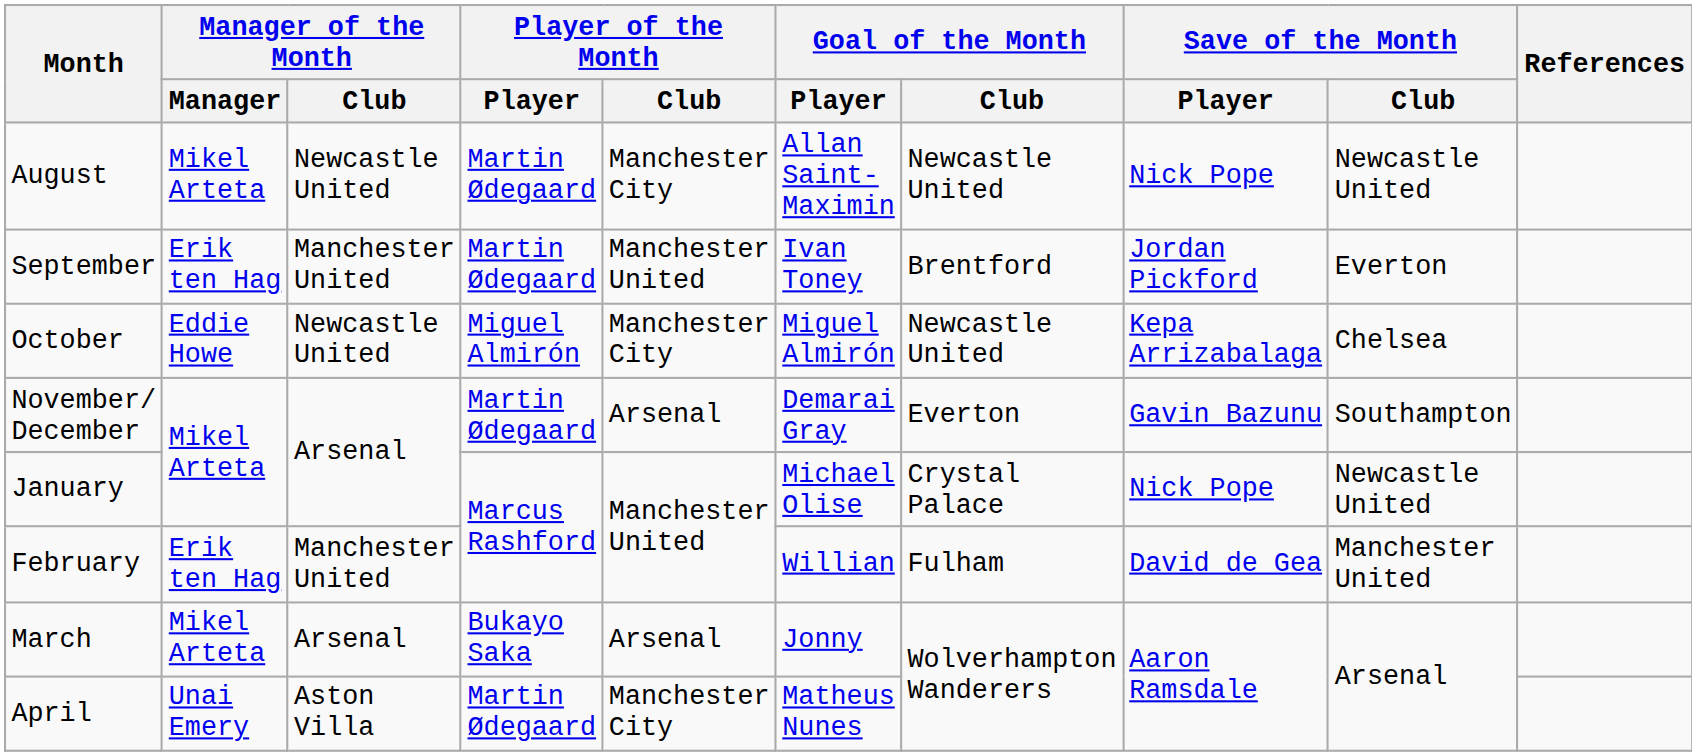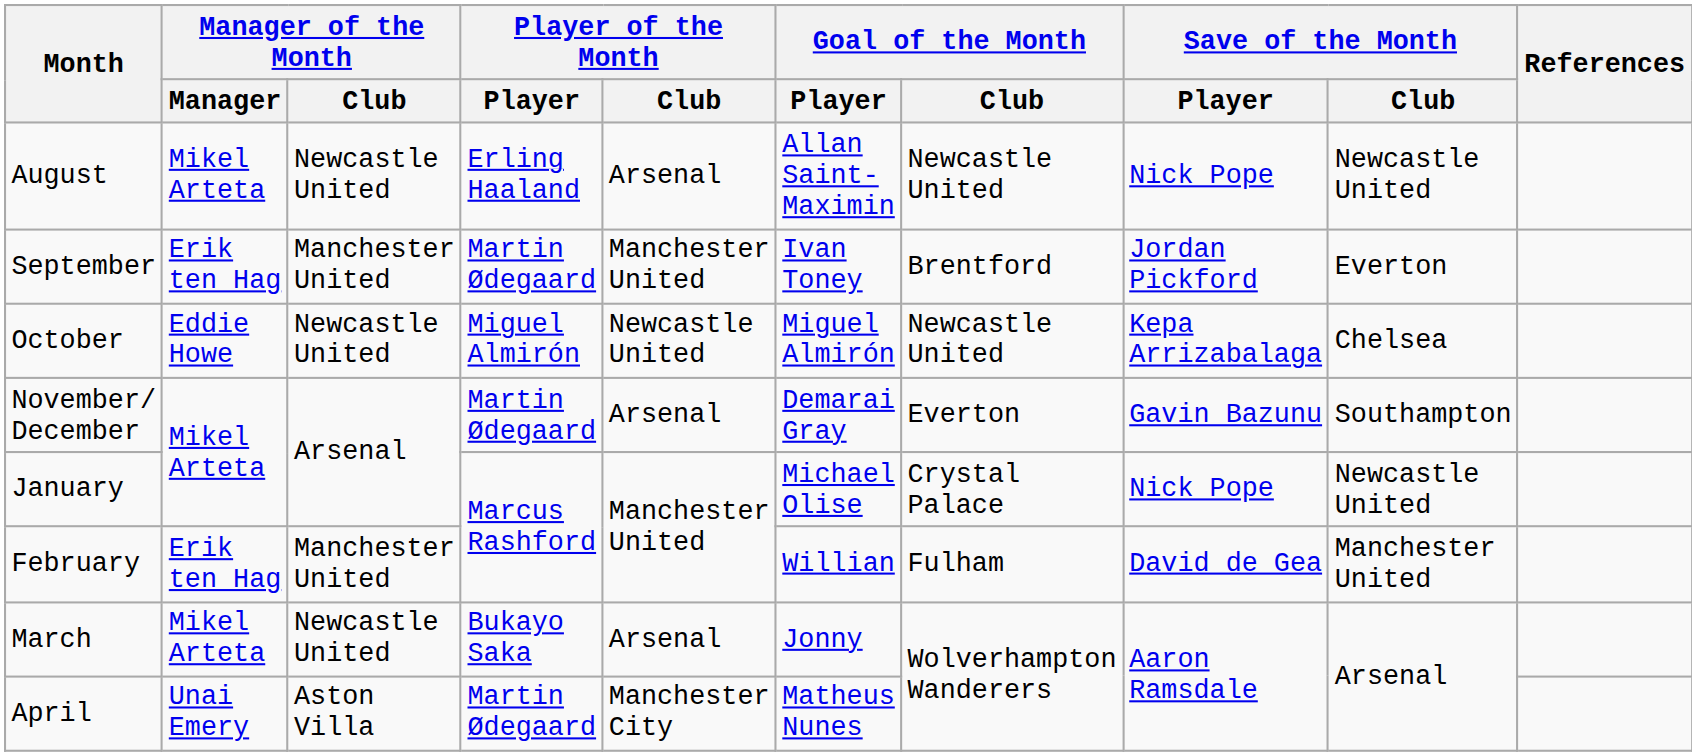 <table class="wikitable">
 <tr>
 <th rowspan="2">Month</th>
 <th colspan="2"><a href='#'>Manager of the Month</a></th>
 <th colspan="2"><a href='#'>Player of the Month</a></th>
 <th colspan="2"><a href='#'>Goal of the Month</a></th>
 <th colspan="2"><a href='#'>Save of the Month</a></th>
 <th rowspan="2">References</th>
 </tr>
 <tr>
 <th>Manager</th>
 <th>Club</th>
 <th>Player</th>
 <th>Club</th>
 <th>Player</th>
 <th>Club</th>
 <th>Player</th>
 <th>Club</th>
 </tr>
 <tr>
 <td>August</td>
 <td> <a href='#'>Mikel Arteta</a></td>
 <td>Newcastle United</td>
-<td> <a href='#'>Martin Ødegaard</a></td>
-<td>Manchester City</td>
+<td> <a href='#'>Erling Haaland</a></td>
+<td>Arsenal</td>
 <td> <a href='#'>Allan Saint-Maximin</a></td>
 <td>Newcastle United</td>
 <td> <a href='#'>Nick Pope</a></td>
 <td>Newcastle United</td>
 <td align=center></td>
 </tr>
 <tr>
 <td>September</td>
 <td> <a href='#'>Erik ten Hag</a></td>
 <td>Manchester United</td>
 <td> <a href='#'>Martin Ødegaard</a></td>
 <td>Manchester United</td>
 <td> <a href='#'>Ivan Toney</a></td>
 <td>Brentford</td>
 <td> <a href='#'>Jordan Pickford</a></td>
 <td>Everton</td>
 <td></td>
 </tr>
 <tr>
 <td>October</td>
 <td> <a href='#'>Eddie Howe</a></td>
 <td>Newcastle United</td>
 <td> <a href='#'>Miguel Almirón</a></td>
-<td>Manchester City</td>
+<td>Newcastle United</td>
 <td> <a href='#'>Miguel Almirón</a></td>
 <td>Newcastle United</td>
 <td> <a href='#'>Kepa Arrizabalaga</a></td>
 <td>Chelsea</td>
 <td></td>
 </tr>
 <tr>
 <td>November/<br>December</td>
 <td rowspan="2"> <a href='#'>Mikel Arteta</a></td>
 <td rowspan="2">Arsenal</td>
 <td> <a href='#'>Martin Ødegaard</a></td>
 <td>Arsenal</td>
 <td> <a href='#'>Demarai Gray</a></td>
 <td>Everton</td>
 <td> <a href='#'>Gavin Bazunu</a></td>
 <td>Southampton</td>
 <td></td>
 </tr>
 <tr>
 <td>January</td>
 <td rowspan="2"> <a href='#'>Marcus Rashford</a></td>
 <td rowspan="2">Manchester United</td>
 <td> <a href='#'>Michael Olise</a></td>
 <td>Crystal Palace</td>
 <td> <a href='#'>Nick Pope</a></td>
 <td>Newcastle United</td>
 <td></td>
 </tr>
 <tr>
 <td>February</td>
 <td> <a href='#'>Erik ten Hag</a></td>
 <td>Manchester United</td>
 <td> <a href='#'>Willian</a></td>
 <td>Fulham</td>
 <td> <a href='#'>David de Gea</a></td>
 <td>Manchester United</td>
 <td></td>
 </tr>
 <tr>
 <td>March</td>
 <td> <a href='#'>Mikel Arteta</a></td>
-<td>Arsenal</td>
+<td>Newcastle United</td>
 <td> <a href='#'>Bukayo Saka</a></td>
 <td>Arsenal</td>
 <td> <a href='#'>Jonny</a></td>
 <td rowspan="2">Wolverhampton Wanderers</td>
 <td rowspan="2"> <a href='#'>Aaron Ramsdale</a></td>
 <td rowspan="2">Arsenal</td>
 <td></td>
 </tr>
 <tr>
 <td>April</td>
 <td> <a href='#'>Unai Emery</a></td>
 <td>Aston Villa</td>
 <td> <a href='#'>Martin Ødegaard</a></td>
 <td>Manchester City</td>
 <td> <a href='#'>Matheus Nunes</a></td>
 <td></td>
 </tr>
 </table>
